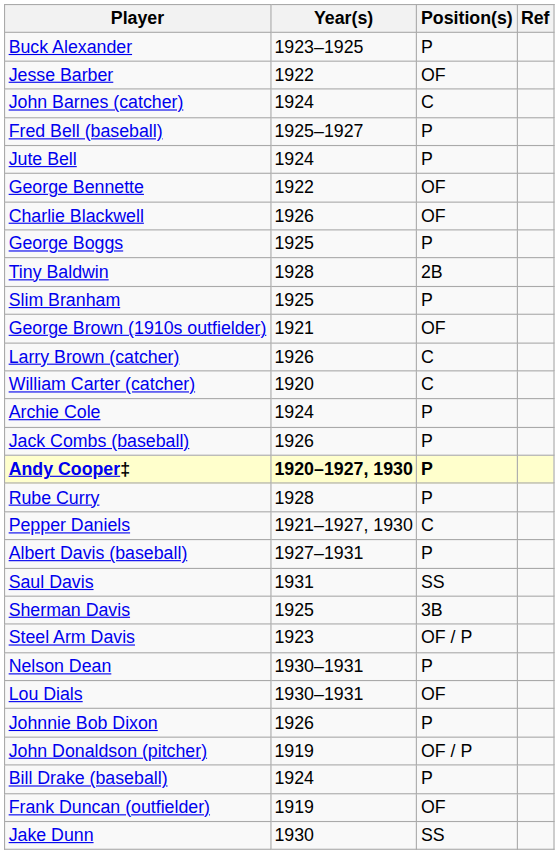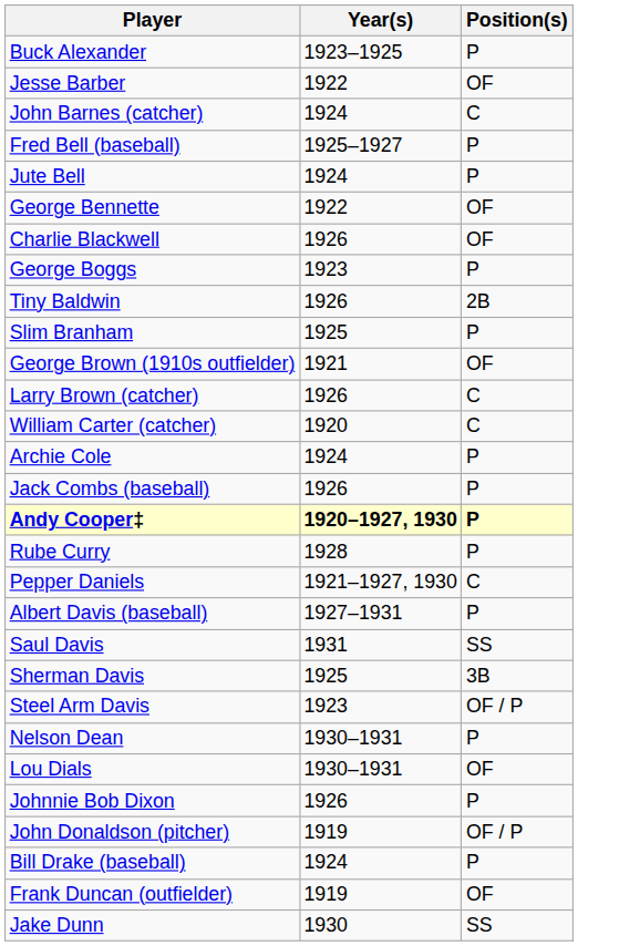 <table class="wikitable">
 <tr>
 <th>Player</th>
 <th>Year(s)</th>
 <th>Position(s)</th>
-<th>Ref</th>
 </tr>
 <tr>
 <td><a href='#'>Buck Alexander</a></td>
 <td>1923–1925</td>
 <td>P</td>
-<td></td>
 </tr>
 <tr>
 <td><a href='#'>Jesse Barber</a></td>
 <td>1922</td>
 <td>OF</td>
-<td></td>
 </tr>
 <tr>
 <td><a href='#'>John Barnes (catcher)</a></td>
 <td>1924</td>
 <td>C</td>
-<td></td>
 </tr>
 <tr>
 <td><a href='#'>Fred Bell (baseball)</a></td>
 <td>1925–1927</td>
 <td>P</td>
-<td></td>
 </tr>
 <tr>
 <td><a href='#'>Jute Bell</a></td>
 <td>1924</td>
 <td>P</td>
-<td></td>
 </tr>
 <tr>
 <td><a href='#'>George Bennette</a></td>
 <td>1922</td>
 <td>OF</td>
-<td></td>
 </tr>
 <tr>
 <td><a href='#'>Charlie Blackwell</a></td>
 <td>1926</td>
 <td>OF</td>
-<td></td>
 </tr>
 <tr>
 <td><a href='#'>George Boggs</a></td>
-<td>1925</td>
+<td>1923</td>
 <td>P</td>
-<td></td>
 </tr>
 <tr>
 <td><a href='#'>Tiny Baldwin</a></td>
-<td>1928</td>
+<td>1926</td>
 <td>2B</td>
-<td></td>
 </tr>
 <tr>
 <td><a href='#'>Slim Branham</a></td>
 <td>1925</td>
 <td>P</td>
-<td></td>
 </tr>
 <tr>
 <td><a href='#'>George Brown (1910s outfielder)</a></td>
 <td>1921</td>
 <td>OF</td>
-<td></td>
 </tr>
 <tr>
 <td><a href='#'>Larry Brown (catcher)</a></td>
 <td>1926</td>
 <td>C</td>
-<td></td>
 </tr>
 <tr>
 <td><a href='#'>William Carter (catcher)</a></td>
 <td>1920</td>
 <td>C</td>
-<td></td>
 </tr>
 <tr>
 <td><a href='#'>Archie Cole</a></td>
 <td>1924</td>
 <td>P</td>
-<td></td>
 </tr>
 <tr>
 <td><a href='#'>Jack Combs (baseball)</a></td>
 <td>1926</td>
 <td>P</td>
-<td></td>
 </tr>
 <tr style="background:#FFFFCC;">
 <td><strong><a href='#'>Andy Cooper</a>‡</strong></td>
 <td><strong>1920–1927, 1930</strong></td>
 <td><strong>P</strong></td>
-<td><strong></strong></td>
 </tr>
 <tr>
 <td><a href='#'>Rube Curry</a></td>
 <td>1928</td>
 <td>P</td>
-<td></td>
 </tr>
 <tr>
 <td><a href='#'>Pepper Daniels</a></td>
 <td>1921–1927, 1930</td>
 <td>C</td>
-<td></td>
 </tr>
 <tr>
 <td><a href='#'>Albert Davis (baseball)</a></td>
 <td>1927–1931</td>
 <td>P</td>
-<td></td>
 </tr>
 <tr>
 <td><a href='#'>Saul Davis</a></td>
 <td>1931</td>
 <td>SS</td>
-<td></td>
 </tr>
 <tr>
 <td><a href='#'>Sherman Davis</a></td>
 <td>1925</td>
 <td>3B</td>
-<td></td>
 </tr>
 <tr>
 <td><a href='#'>Steel Arm Davis</a></td>
 <td>1923</td>
 <td>OF / P</td>
-<td></td>
 </tr>
 <tr>
 <td><a href='#'>Nelson Dean</a></td>
 <td>1930–1931</td>
 <td>P</td>
-<td></td>
 </tr>
 <tr>
 <td><a href='#'>Lou Dials</a></td>
 <td>1930–1931</td>
 <td>OF</td>
-<td></td>
 </tr>
 <tr>
 <td><a href='#'>Johnnie Bob Dixon</a></td>
 <td>1926</td>
 <td>P</td>
-<td></td>
 </tr>
 <tr>
 <td><a href='#'>John Donaldson (pitcher)</a></td>
 <td>1919</td>
 <td>OF / P</td>
-<td></td>
 </tr>
 <tr>
 <td><a href='#'>Bill Drake (baseball)</a></td>
 <td>1924</td>
 <td>P</td>
-<td></td>
 </tr>
 <tr>
 <td><a href='#'>Frank Duncan (outfielder)</a></td>
 <td>1919</td>
 <td>OF</td>
-<td></td>
 </tr>
 <tr>
 <td><a href='#'>Jake Dunn</a></td>
 <td>1930</td>
 <td>SS</td>
-<td></td>
 </tr>
 </table>
